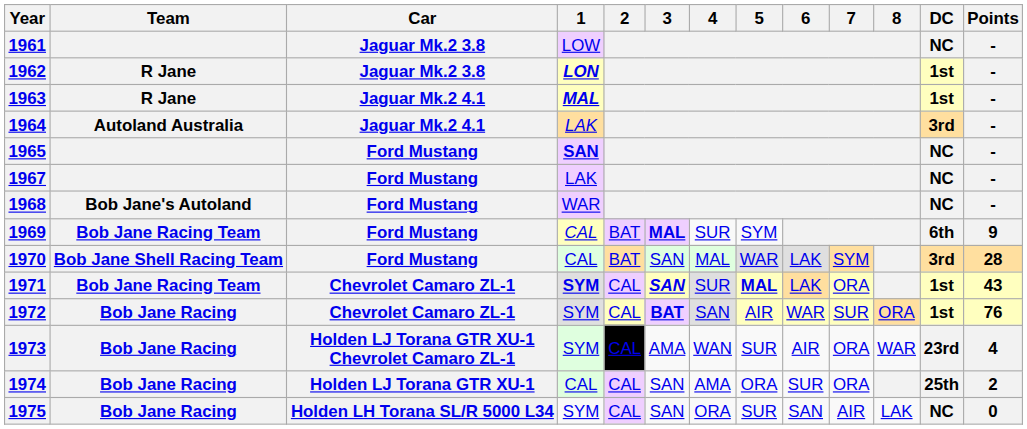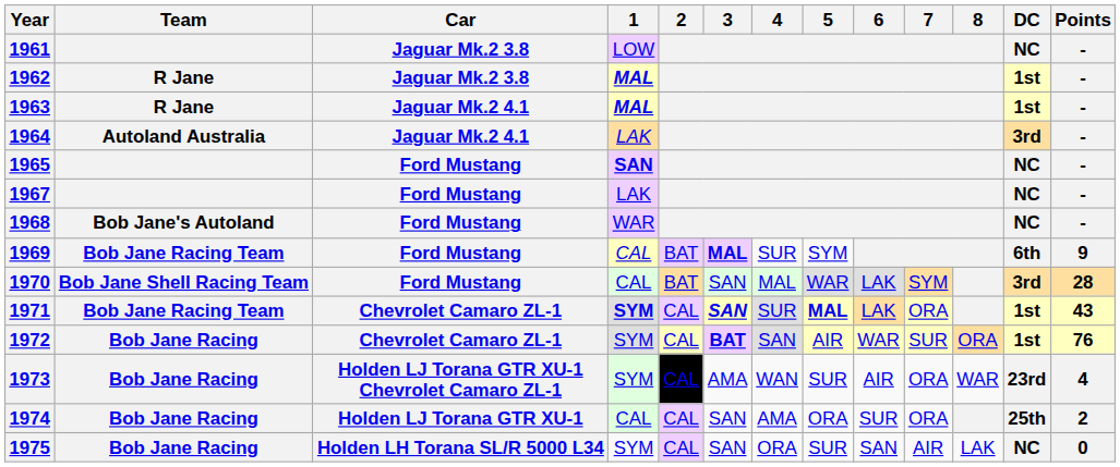 <table class="wikitable" style="text-align:center; font-size:95%">
 <tr>
 <th>Year</th>
 <th>Team</th>
 <th>Car</th>
 <th>1</th>
 <th>2</th>
 <th>3</th>
 <th>4</th>
 <th>5</th>
 <th>6</th>
 <th>7</th>
 <th>8</th>
 <th>DC</th>
 <th>Points</th>
 </tr>
 <tr>
 <th><a href='#'>1961</a></th>
 <th></th>
 <th><a href='#'>Jaguar Mk.2 3.8</a></th>
 <td style="background:#efcfff;"><a href='#'>LOW</a><br></td>
 <th colspan=7></th>
 <th>NC</th>
 <th>-</th>
 </tr>
 <tr>
 <th><a href='#'>1962</a></th>
 <th>R Jane</th>
 <th><a href='#'>Jaguar Mk.2 3.8</a></th>
-<td style="background:#ffffbf;"><strong><em><a href='#'>LON</a></em></strong><br></td>
+<td style="background:#ffffbf;"><strong><em><a href='#'>MAL</a></em></strong><br></td>
 <th colspan=7></th>
 <th style="background:#ffffbf;">1st</th>
 <th>-</th>
 </tr>
 <tr>
 <th><a href='#'>1963</a></th>
 <th>R Jane</th>
 <th><a href='#'>Jaguar Mk.2 4.1</a></th>
 <td style="background:#ffffbf;"><strong><em><a href='#'>MAL</a></em></strong><br></td>
 <th colspan=7></th>
 <th style="background:#ffffbf;">1st</th>
 <th>-</th>
 </tr>
 <tr>
 <th><a href='#'>1964</a></th>
 <th>Autoland Australia</th>
 <th><a href='#'>Jaguar Mk.2 4.1</a></th>
 <td style="background:#ffdf9f;"><em><a href='#'>LAK</a></em><br></td>
 <th colspan=7></th>
 <th style="background:#ffdf9f;">3rd</th>
 <th>-</th>
 </tr>
 <tr>
 <th><a href='#'>1965</a></th>
 <th></th>
 <th><a href='#'>Ford Mustang</a></th>
 <td style="background:#efcfff;"><strong><a href='#'>SAN</a></strong><br></td>
 <th colspan=7></th>
 <th>NC</th>
 <th>-</th>
 </tr>
 <tr>
 <th><a href='#'>1967</a></th>
 <th></th>
 <th><a href='#'>Ford Mustang</a></th>
 <td style="background:#efcfff;"><a href='#'>LAK</a><br></td>
 <th colspan=7></th>
 <th>NC</th>
 <th>-</th>
 </tr>
 <tr>
 <th><a href='#'>1968</a></th>
 <th>Bob Jane's Autoland</th>
 <th><a href='#'>Ford Mustang</a></th>
 <td style="background:#efcfff;"><a href='#'>WAR</a><br></td>
 <th colspan=7></th>
 <th>NC</th>
 <th>-</th>
 </tr>
 <tr>
 <th><a href='#'>1969</a></th>
 <th><a href='#'>Bob Jane Racing Team</a></th>
 <th><a href='#'>Ford Mustang</a></th>
 <td style="background:#ffffbf;"><em><a href='#'>CAL</a></em><br></td>
 <td style="background:#efcfff;"><a href='#'>BAT</a><br></td>
 <td style="background:#efcfff;"><strong><a href='#'>MAL</a></strong><br></td>
 <td><a href='#'>SUR</a></td>
 <td><a href='#'>SYM</a></td>
 <th colspan=3></th>
 <th>6th</th>
 <th>9</th>
 </tr>
 <tr>
 <th><a href='#'>1970</a></th>
 <th><a href='#'>Bob Jane Shell Racing Team</a></th>
 <th><a href='#'>Ford Mustang</a></th>
 <td style="background:#dfffdf;"><a href='#'>CAL</a><br></td>
 <td style="background:#ffdf9f;"><a href='#'>BAT</a><br></td>
 <td style="background:#dfffdf;"><a href='#'>SAN</a><br></td>
 <td style="background:#dfffdf;"><a href='#'>MAL</a><br></td>
 <td style="background:#dfdfdf;"><a href='#'>WAR</a><br></td>
 <td style="background:#dfdfdf;"><a href='#'>LAK</a><br></td>
 <td style="background:#ffdf9f;"><a href='#'>SYM</a><br></td>
 <th></th>
 <th style="background:#ffdf9f;">3rd</th>
 <th style="background:#ffdf9f;">28</th>
 </tr>
 <tr>
 <th><a href='#'>1971</a></th>
 <th><a href='#'>Bob Jane Racing Team</a></th>
 <th><a href='#'>Chevrolet Camaro ZL-1</a></th>
 <td style="background:#dfdfdf;"><strong><a href='#'>SYM</a></strong><br></td>
 <td style="background:#efcfff;"><a href='#'>CAL</a><br></td>
 <td style="background:#ffffbf;"><strong><em><a href='#'>SAN</a></em></strong><br></td>
 <td style="background:#dfdfdf;"><a href='#'>SUR</a><br></td>
 <td style="background:#ffffbf;"><strong><a href='#'>MAL</a></strong><br></td>
 <td style="background:#ffdf9f;"><a href='#'>LAK</a><br></td>
 <td style="background:#ffffbf;"><a href='#'>ORA</a><br></td>
 <th></th>
 <th style="background:#ffffbf;">1st</th>
 <th style="background:#ffffbf;">43</th>
 </tr>
 <tr>
 <th><a href='#'>1972</a></th>
 <th><a href='#'>Bob Jane Racing</a></th>
 <th><a href='#'>Chevrolet Camaro ZL-1</a></th>
 <td style="background:#dfdfdf;"><a href='#'>SYM</a><br></td>
 <td style="background:#ffffbf;"><a href='#'>CAL</a><br></td>
 <td style="background:#efcfff;"><strong><a href='#'>BAT</a></strong><br></td>
 <td style="background:#dfdfdf;"><a href='#'>SAN</a><br></td>
 <td style="background:#ffffbf;"><a href='#'>AIR</a><br></td>
 <td style="background:#ffffbf;"><a href='#'>WAR</a><br></td>
 <td style="background:#ffffbf;"><a href='#'>SUR</a><br></td>
 <td style="background:#ffdf9f;"><a href='#'>ORA</a><br></td>
 <th style="background:#ffffbf;">1st</th>
 <th style="background:#ffffbf;">76</th>
 </tr>
 <tr>
 <th><a href='#'>1973</a></th>
 <th><a href='#'>Bob Jane Racing</a></th>
 <th><a href='#'>Holden LJ Torana GTR XU-1</a><br><a href='#'>Chevrolet Camaro ZL-1</a></th>
 <td style="background:#dfffdf;"><a href='#'>SYM</a><br></td>
 <td style="background:#000000; color:white"><a href='#'><span>CAL</span></a><br></td>
 <td><a href='#'>AMA</a></td>
 <td><a href='#'>WAN</a></td>
 <td><a href='#'>SUR</a></td>
 <td><a href='#'>AIR</a></td>
 <td><a href='#'>ORA</a></td>
 <td><a href='#'>WAR</a></td>
 <th>23rd</th>
 <th>4</th>
 </tr>
 <tr>
 <th><a href='#'>1974</a></th>
 <th><a href='#'>Bob Jane Racing</a></th>
 <th><a href='#'>Holden LJ Torana GTR XU-1</a></th>
 <td style="background:#dfffdf;"><a href='#'>CAL</a><br></td>
 <td style="background:#efcfff;"><a href='#'>CAL</a><br></td>
 <td><a href='#'>SAN</a></td>
 <td><a href='#'>AMA</a></td>
 <td><a href='#'>ORA</a></td>
 <td><a href='#'>SUR</a></td>
 <td><a href='#'>ORA</a></td>
 <th></th>
 <th>25th</th>
 <th>2</th>
 </tr>
 <tr>
 <th><a href='#'>1975</a></th>
 <th><a href='#'>Bob Jane Racing</a></th>
 <th><a href='#'>Holden LH Torana SL/R 5000 L34</a></th>
 <td><a href='#'>SYM</a></td>
 <td style="background:#efcfff;"><a href='#'>CAL</a><br></td>
 <td><a href='#'>SAN</a></td>
 <td><a href='#'>ORA</a></td>
 <td><a href='#'>SUR</a></td>
 <td><a href='#'>SAN</a></td>
 <td><a href='#'>AIR</a></td>
 <td><a href='#'>LAK</a></td>
 <th>NC</th>
 <th>0</th>
 </tr>
 </table>
